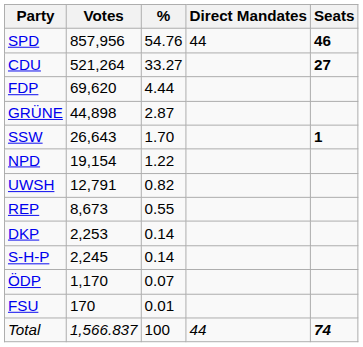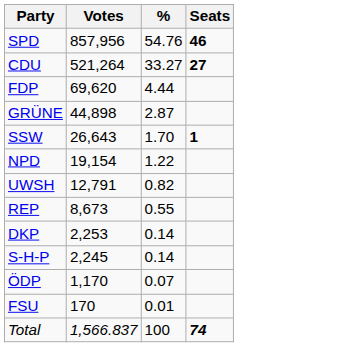 <table class="wikitable">
 <tr>
 <th>Party</th>
 <th>Votes</th>
 <th>%</th>
-<th>Direct Mandates</th>
 <th>Seats</th>
 </tr>
 <tr>
 <td><a href='#'>SPD</a></td>
 <td>857,956</td>
 <td>54.76</td>
-<td>44</td>
 <td><strong>46</strong></td>
 </tr>
 <tr>
 <td><a href='#'>CDU</a></td>
 <td>521,264</td>
 <td>33.27</td>
-<td></td>
 <td><strong>27</strong></td>
 </tr>
 <tr>
 <td><a href='#'>FDP</a></td>
 <td>69,620</td>
 <td>4.44</td>
 <td></td>
-<td></td>
 </tr>
 <tr>
 <td><a href='#'>GRÜNE</a></td>
 <td>44,898</td>
 <td>2.87</td>
 <td></td>
-<td></td>
 </tr>
 <tr>
 <td><a href='#'>SSW</a></td>
 <td>26,643</td>
 <td>1.70</td>
-<td></td>
 <td><strong>1</strong></td>
 </tr>
 <tr>
 <td><a href='#'>NPD</a></td>
 <td>19,154</td>
 <td>1.22</td>
 <td></td>
-<td></td>
 </tr>
 <tr>
 <td><a href='#'>UWSH</a></td>
 <td>12,791</td>
 <td>0.82</td>
-<td></td>
 <td></td>
 </tr>
 <tr>
 <td><a href='#'>REP</a></td>
 <td>8,673</td>
 <td>0.55</td>
 <td></td>
-<td></td>
 </tr>
 <tr>
 <td><a href='#'>DKP</a></td>
 <td>2,253</td>
 <td>0.14</td>
-<td></td>
 <td></td>
 </tr>
 <tr>
 <td><a href='#'>S-H-P</a></td>
 <td>2,245</td>
 <td>0.14</td>
 <td></td>
-<td></td>
 </tr>
 <tr>
 <td><a href='#'>ÖDP</a></td>
 <td>1,170</td>
 <td>0.07</td>
-<td></td>
 <td></td>
 </tr>
 <tr>
 <td><a href='#'>FSU</a></td>
 <td>170</td>
 <td>0.01</td>
 <td></td>
-<td></td>
 </tr>
 <tr>
 <td><em>Total</em></td>
 <td><em>1,566.837</em></td>
 <td>100</td>
-<td><em>44</em></td>
 <td><strong><em>74</em></strong></td>
 </tr>
 </table>
